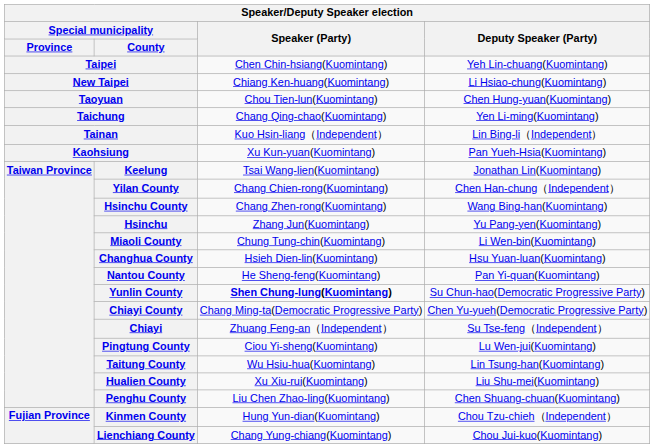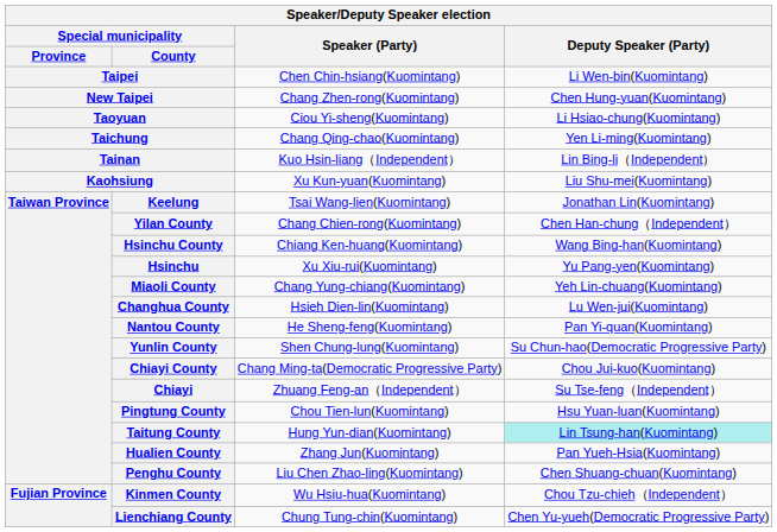 <table class="wikitable">
 <tr>
 <th colspan="6" align="center">Speaker/Deputy Speaker election</th>
 </tr>
 <tr>
 <th colspan="2" align="center"><a href='#'>Special municipality</a></th>
 <th rowspan="2" align="center">Speaker (Party)</th>
 <th rowspan="2" align="center">Deputy Speaker (Party)</th>
 </tr>
 <tr>
 <th><a href='#'>Province</a></th>
 <th><a href='#'>County</a></th>
 </tr>
 <tr>
 <th colspan="2" align="center"><a href='#'>Taipei</a></th>
 <td align="center"><a href='#'>Chen Chin-hsiang</a>(<a href='#'>Kuomintang</a>)</td>
-<td align="center"><a href='#'>Yeh Lin-chuang</a>(<a href='#'>Kuomintang</a>)</td>
+<td align="center"><a href='#'>Li Wen-bin</a>(<a href='#'>Kuomintang</a>)</td>
 </tr>
 <tr>
 <th colspan="2" align="center"><a href='#'>New Taipei</a></th>
-<td align="center"><a href='#'>Chiang Ken-huang</a>(<a href='#'>Kuomintang</a>)</td>
-<td align="center"><a href='#'>Li Hsiao-chung</a>(<a href='#'>Kuomintang</a>)</td>
+<td align="center"><a href='#'>Chang Zhen-rong</a>(<a href='#'>Kuomintang</a>)</td>
+<td align="center"><a href='#'>Chen Hung-yuan</a>(<a href='#'>Kuomintang</a>)</td>
 </tr>
 <tr>
 <th colspan="2" align="center"><a href='#'>Taoyuan</a></th>
-<td align="center"><a href='#'>Chou Tien-lun</a>(<a href='#'>Kuomintang</a>)</td>
-<td align="center"><a href='#'>Chen Hung-yuan</a>(<a href='#'>Kuomintang</a>)</td>
+<td align="center"><a href='#'>Ciou Yi-sheng</a>(<a href='#'>Kuomintang</a>)</td>
+<td align="center"><a href='#'>Li Hsiao-chung</a>(<a href='#'>Kuomintang</a>)</td>
 </tr>
 <tr>
 <th colspan="2" align="center"><a href='#'>Taichung</a></th>
 <td align="center"><a href='#'>Chang Qing-chao</a>(<a href='#'>Kuomintang</a>)</td>
 <td align="center"><a href='#'>Yen Li-ming</a>(<a href='#'>Kuomintang</a>)</td>
 </tr>
 <tr>
 <th colspan="2" align="center"><a href='#'>Tainan</a></th>
 <td align="center"><a href='#'>Kuo Hsin-liang</a>（<a href='#'>Independent</a>）</td>
 <td align="center"><a href='#'>Lin Bing-li</a>（<a href='#'>Independent</a>）</td>
 </tr>
 <tr>
 <th colspan="2" align="center"><a href='#'>Kaohsiung</a></th>
 <td align="center"><a href='#'>Xu Kun-yuan</a>(<a href='#'>Kuomintang</a>)</td>
-<td align="center"><a href='#'>Pan Yueh-Hsia</a>(<a href='#'>Kuomintang</a>)</td>
+<td align="center"><a href='#'>Liu Shu-mei</a>(<a href='#'>Kuomintang</a>)</td>
 </tr>
 <tr>
 <th rowspan=14 valign="top"><a href='#'>Taiwan Province</a></th>
 <th align="center"><a href='#'>Keelung</a></th>
 <td align="center"><a href='#'>Tsai Wang-lien</a>(<a href='#'>Kuomintang</a>)</td>
 <td align="center"><a href='#'>Jonathan Lin</a>(<a href='#'>Kuomintang</a>)</td>
 </tr>
 <tr>
 <th align="center"><a href='#'>Yilan County</a></th>
 <td align="center"><a href='#'>Chang Chien-rong</a>(<a href='#'>Kuomintang</a>)</td>
 <td align="center"><a href='#'>Chen Han-chung</a>（<a href='#'>Independent</a>）</td>
 </tr>
 <tr>
 <th align="center"><a href='#'>Hsinchu County</a></th>
-<td align="center"><a href='#'>Chang Zhen-rong</a>(<a href='#'>Kuomintang</a>)</td>
+<td align="center"><a href='#'>Chiang Ken-huang</a>(<a href='#'>Kuomintang</a>)</td>
 <td align="center"><a href='#'>Wang Bing-han</a>(<a href='#'>Kuomintang</a>)</td>
 </tr>
 <tr>
 <th align="center"><a href='#'>Hsinchu</a></th>
-<td align="center"><a href='#'>Zhang Jun</a>(<a href='#'>Kuomintang</a>)</td>
+<td align="center"><a href='#'>Xu Xiu-rui</a>(<a href='#'>Kuomintang</a>)</td>
 <td align="center"><a href='#'>Yu Pang-yen</a>(<a href='#'>Kuomintang</a>)</td>
 </tr>
 <tr>
 <th align="center"><a href='#'>Miaoli County</a></th>
-<td align="center"><a href='#'>Chung Tung-chin</a>(<a href='#'>Kuomintang</a>)</td>
-<td align="center"><a href='#'>Li Wen-bin</a>(<a href='#'>Kuomintang</a>)</td>
+<td align="center"><a href='#'>Chang Yung-chiang</a>(<a href='#'>Kuomintang</a>)</td>
+<td align="center"><a href='#'>Yeh Lin-chuang</a>(<a href='#'>Kuomintang</a>)</td>
 </tr>
 <tr>
 <th align="center"><a href='#'>Changhua County</a></th>
 <td align="center"><a href='#'>Hsieh Dien-lin</a>(<a href='#'>Kuomintang</a>)</td>
-<td align="center"><a href='#'>Hsu Yuan-luan</a>(<a href='#'>Kuomintang</a>)</td>
+<td align="center"><a href='#'>Lu Wen-jui</a>(<a href='#'>Kuomintang</a>)</td>
 </tr>
 <tr>
 <th align="center"><a href='#'>Nantou County</a></th>
 <td align="center"><a href='#'>He Sheng-feng</a>(<a href='#'>Kuomintang</a>)</td>
 <td align="center"><a href='#'>Pan Yi-quan</a>(<a href='#'>Kuomintang</a>)</td>
 </tr>
 <tr>
 <th align="center"><a href='#'>Yunlin County</a></th>
-<td align="center"><strong><a href='#'>Shen Chung-lung</a>(<a href='#'>Kuomintang</a>)</strong></td>
+<td align="center"><a href='#'>Shen Chung-lung</a>(<a href='#'>Kuomintang</a>)</td>
 <td align="center"><a href='#'>Su Chun-hao</a>(<a href='#'>Democratic Progressive Party</a>)</td>
 </tr>
 <tr>
 <th align="center"><a href='#'>Chiayi County</a></th>
 <td align="center"><a href='#'>Chang Ming-ta</a>(<a href='#'>Democratic Progressive Party</a>)</td>
-<td align="center"><a href='#'>Chen Yu-yueh</a>(<a href='#'>Democratic Progressive Party</a>)</td>
+<td align="center"><a href='#'>Chou Jui-kuo</a>(<a href='#'>Kuomintang</a>)</td>
 </tr>
 <tr>
 <th align="center"><a href='#'>Chiayi</a></th>
 <td align="center"><a href='#'>Zhuang Feng-an</a>（<a href='#'>Independent</a>）</td>
 <td align="center"><a href='#'>Su Tse-feng</a>（<a href='#'>Independent</a>）</td>
 </tr>
 <tr>
 <th align="center"><a href='#'>Pingtung County</a></th>
-<td align="center"><a href='#'>Ciou Yi-sheng</a>(<a href='#'>Kuomintang</a>)</td>
-<td align="center"><a href='#'>Lu Wen-jui</a>(<a href='#'>Kuomintang</a>)</td>
+<td align="center"><a href='#'>Chou Tien-lun</a>(<a href='#'>Kuomintang</a>)</td>
+<td align="center"><a href='#'>Hsu Yuan-luan</a>(<a href='#'>Kuomintang</a>)</td>
 </tr>
 <tr>
 <th align="center"><a href='#'>Taitung County</a></th>
-<td align="center"><a href='#'>Wu Hsiu-hua</a>(<a href='#'>Kuomintang</a>)</td>
-<td align="center"><a href='#'>Lin Tsung-han</a>(<a href='#'>Kuomintang</a>)</td>
+<td align="center"><a href='#'>Hung Yun-dian</a>(<a href='#'>Kuomintang</a>)</td>
+<td align="center" style="background: paleturquoise;"><a href='#'>Lin Tsung-han</a>(<a href='#'>Kuomintang</a>)</td>
 </tr>
 <tr>
 <th align="center"><a href='#'>Hualien County</a></th>
-<td align="center"><a href='#'>Xu Xiu-rui</a>(<a href='#'>Kuomintang</a>)</td>
-<td align="center"><a href='#'>Liu Shu-mei</a>(<a href='#'>Kuomintang</a>)</td>
+<td align="center"><a href='#'>Zhang Jun</a>(<a href='#'>Kuomintang</a>)</td>
+<td align="center"><a href='#'>Pan Yueh-Hsia</a>(<a href='#'>Kuomintang</a>)</td>
 </tr>
 <tr>
 <th align="center"><a href='#'>Penghu County</a></th>
 <td align="center"><a href='#'>Liu Chen Zhao-ling</a>(<a href='#'>Kuomintang</a>)</td>
 <td align="center"><a href='#'>Chen Shuang-chuan</a>(<a href='#'>Kuomintang</a>)</td>
 </tr>
 <tr>
 <th rowspan="2" valign="top"><a href='#'>Fujian Province</a></th>
 <th align="center"><a href='#'>Kinmen County</a></th>
-<td align="center"><a href='#'>Hung Yun-dian</a>(<a href='#'>Kuomintang</a>)</td>
+<td align="center"><a href='#'>Wu Hsiu-hua</a>(<a href='#'>Kuomintang</a>)</td>
 <td align="center"><a href='#'>Chou Tzu-chieh</a>（<a href='#'>Independent</a>）</td>
 </tr>
 <tr>
 <th align="center"><a href='#'>Lienchiang County</a></th>
-<td align="center"><a href='#'>Chang Yung-chiang</a>(<a href='#'>Kuomintang</a>)</td>
-<td align="center"><a href='#'>Chou Jui-kuo</a>(<a href='#'>Kuomintang</a>)</td>
+<td align="center"><a href='#'>Chung Tung-chin</a>(<a href='#'>Kuomintang</a>)</td>
+<td align="center"><a href='#'>Chen Yu-yueh</a>(<a href='#'>Democratic Progressive Party</a>)</td>
 </tr>
 </table>
